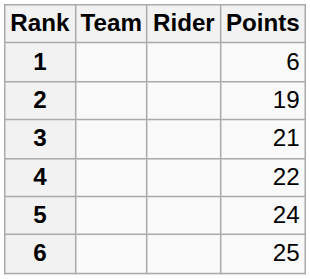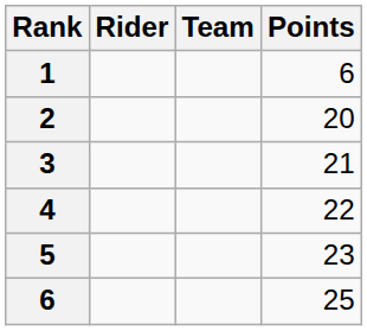 <table class="wikitable">
 <tr>
 <th scope="col">Rank</th>
+<th scope="col">Rider</th>
 <th scope="col">Team</th>
-<th scope="col">Rider</th>
 <th scope="col">Points</th>
 </tr>
 <tr>
 <th scope="row">1</th>
+<td> </td>
 <td></td>
-<td> </td>
 <td style="text-align:right;">6</td>
 </tr>
 <tr>
 <th scope="row">2</th>
+<td> </td>
 <td></td>
-<td> </td>
-<td style="text-align:right;">19</td>
+<td style="text-align:right;">20</td>
 </tr>
 <tr>
 <th scope="row">3</th>
 <td></td>
 <td></td>
 <td style="text-align:right;">21</td>
 </tr>
 <tr>
 <th scope="row">4</th>
 <td></td>
 <td></td>
 <td style="text-align:right;">22</td>
 </tr>
 <tr>
 <th scope="row">5</th>
 <td></td>
 <td></td>
-<td style="text-align:right;">24</td>
+<td style="text-align:right;">23</td>
 </tr>
 <tr>
 <th scope="row">6</th>
 <td></td>
 <td></td>
 <td style="text-align:right;">25</td>
 </tr>
 </table>
